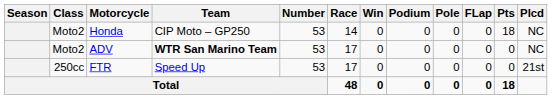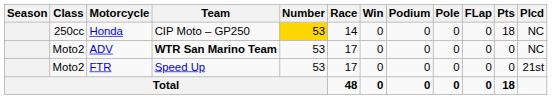 <table class="wikitable" style="text-align:right;">
 <tr>
 <th>Season</th>
 <th>Class</th>
 <th>Motorcycle</th>
 <th>Team</th>
 <th>Number</th>
 <th>Race</th>
 <th>Win</th>
 <th>Podium</th>
 <th>Pole</th>
 <th>FLap</th>
 <th>Pts</th>
 <th>Plcd</th>
 </tr>
 <tr>
 <th></th>
-<td>Moto2</td>
+<td>250cc</td>
 <td style="text-align:left;"><a href='#'>Honda</a></td>
 <td style="text-align:left;">CIP Moto – GP250</td>
-<td>53</td>
+<td style="background: gold;">53</td>
 <td>14</td>
 <td>0</td>
 <td>0</td>
 <td>0</td>
 <td>0</td>
 <td>18</td>
 <td>NC</td>
 </tr>
 <tr>
 <th></th>
 <td>Moto2</td>
 <td style="text-align:left;"><a href='#'>ADV</a></td>
 <td style="text-align:left;"><strong>WTR San Marino Team</strong></td>
 <td>53</td>
 <td>17</td>
 <td>0</td>
 <td>0</td>
 <td>0</td>
 <td>0</td>
 <td>0</td>
 <td>NC</td>
 </tr>
 <tr>
 <th></th>
-<td>250cc</td>
+<td>Moto2</td>
 <td style="text-align:left;"><a href='#'>FTR</a></td>
 <td style="text-align:left;"><a href='#'>Speed Up</a></td>
 <td>53</td>
 <td>17</td>
 <td>0</td>
 <td>0</td>
 <td>0</td>
 <td>0</td>
 <td>0</td>
 <td>21st</td>
 </tr>
 <tr>
 <th colspan="5">Total</th>
 <td><strong>48</strong></td>
 <td><strong>0</strong></td>
 <td><strong>0</strong></td>
 <td><strong>0</strong></td>
 <td><strong>0</strong></td>
 <td><strong>18</strong></td>
 <td></td>
 </tr>
 </table>
